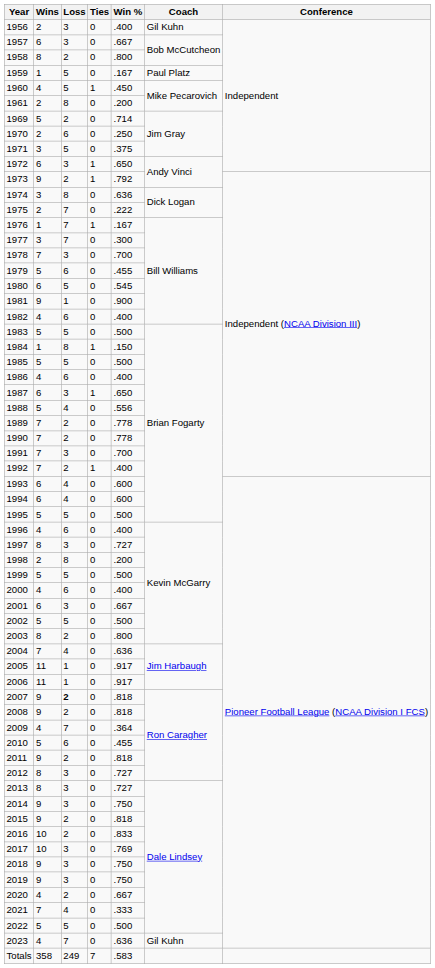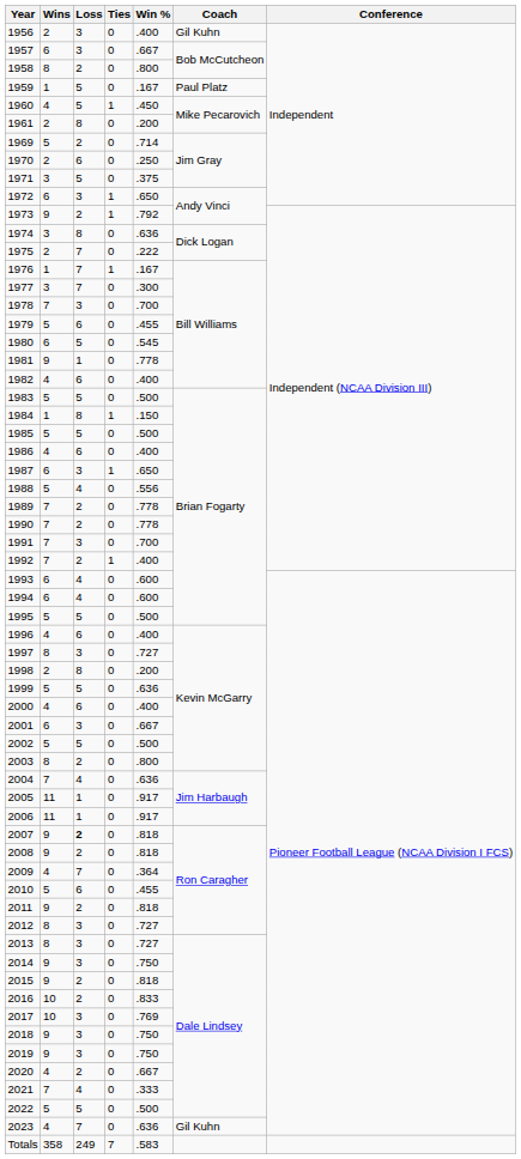 <table class="wikitable">
 <tr>
 <th>Year</th>
 <th>Wins</th>
 <th>Loss</th>
 <th>Ties</th>
 <th>Win %</th>
 <th>Coach</th>
 <th>Conference</th>
 </tr>
 <tr>
 <td>1956</td>
 <td>2</td>
 <td>3</td>
 <td>0</td>
 <td>.400</td>
 <td>Gil Kuhn</td>
 <td rowspan="10">Independent</td>
 </tr>
 <tr>
 <td>1957</td>
 <td>6</td>
 <td>3</td>
 <td>0</td>
 <td>.667</td>
 <td rowspan="2">Bob McCutcheon</td>
 </tr>
 <tr>
 <td>1958</td>
 <td>8</td>
 <td>2</td>
 <td>0</td>
 <td>.800</td>
 </tr>
 <tr>
 <td>1959</td>
 <td>1</td>
 <td>5</td>
 <td>0</td>
 <td>.167</td>
 <td>Paul Platz</td>
 </tr>
 <tr>
 <td>1960</td>
 <td>4</td>
 <td>5</td>
 <td>1</td>
 <td>.450</td>
 <td rowspan="2">Mike Pecarovich</td>
 </tr>
 <tr>
 <td>1961</td>
 <td>2</td>
 <td>8</td>
 <td>0</td>
 <td>.200</td>
 </tr>
 <tr>
 <td>1969</td>
 <td>5</td>
 <td>2</td>
 <td>0</td>
 <td>.714</td>
 <td rowspan="3">Jim Gray</td>
 </tr>
 <tr>
 <td>1970</td>
 <td>2</td>
 <td>6</td>
 <td>0</td>
 <td>.250</td>
 </tr>
 <tr>
 <td>1971</td>
 <td>3</td>
 <td>5</td>
 <td>0</td>
 <td>.375</td>
 </tr>
 <tr>
 <td>1972</td>
 <td>6</td>
 <td>3</td>
 <td>1</td>
 <td>.650</td>
 <td rowspan="2">Andy Vinci</td>
 </tr>
 <tr>
 <td>1973</td>
 <td>9</td>
 <td>2</td>
 <td>1</td>
 <td>.792</td>
 <td rowspan="20">Independent (<a href='#'>NCAA Division III</a>)</td>
 </tr>
 <tr>
 <td>1974</td>
 <td>3</td>
 <td>8</td>
 <td>0</td>
 <td>.636</td>
 <td rowspan="2">Dick Logan</td>
 </tr>
 <tr>
 <td>1975</td>
 <td>2</td>
 <td>7</td>
 <td>0</td>
 <td>.222</td>
 </tr>
 <tr>
 <td>1976</td>
 <td>1</td>
 <td>7</td>
 <td>1</td>
 <td>.167</td>
 <td rowspan="7">Bill Williams</td>
 </tr>
 <tr>
 <td>1977</td>
 <td>3</td>
 <td>7</td>
 <td>0</td>
 <td>.300</td>
 </tr>
 <tr>
 <td>1978</td>
 <td>7</td>
 <td>3</td>
 <td>0</td>
 <td>.700</td>
 </tr>
 <tr>
 <td>1979</td>
 <td>5</td>
 <td>6</td>
 <td>0</td>
 <td>.455</td>
 </tr>
 <tr>
 <td>1980</td>
 <td>6</td>
 <td>5</td>
 <td>0</td>
 <td>.545</td>
 </tr>
 <tr>
 <td>1981</td>
 <td>9</td>
 <td>1</td>
 <td>0</td>
-<td>.900</td>
+<td>.778</td>
 </tr>
 <tr>
 <td>1982</td>
 <td>4</td>
 <td>6</td>
 <td>0</td>
 <td>.400</td>
 </tr>
 <tr>
 <td>1983</td>
 <td>5</td>
 <td>5</td>
 <td>0</td>
 <td>.500</td>
 <td rowspan="13">Brian Fogarty</td>
 </tr>
 <tr>
 <td>1984</td>
 <td>1</td>
 <td>8</td>
 <td>1</td>
 <td>.150</td>
 </tr>
 <tr>
 <td>1985</td>
 <td>5</td>
 <td>5</td>
 <td>0</td>
 <td>.500</td>
 </tr>
 <tr>
 <td>1986</td>
 <td>4</td>
 <td>6</td>
 <td>0</td>
 <td>.400</td>
 </tr>
 <tr>
 <td>1987</td>
 <td>6</td>
 <td>3</td>
 <td>1</td>
 <td>.650</td>
 </tr>
 <tr>
 <td>1988</td>
 <td>5</td>
 <td>4</td>
 <td>0</td>
 <td>.556</td>
 </tr>
 <tr>
 <td>1989</td>
 <td>7</td>
 <td>2</td>
 <td>0</td>
 <td>.778</td>
 </tr>
 <tr>
 <td>1990</td>
 <td>7</td>
 <td>2</td>
 <td>0</td>
 <td>.778</td>
 </tr>
 <tr>
 <td>1991</td>
 <td>7</td>
 <td>3</td>
 <td>0</td>
 <td>.700</td>
 </tr>
 <tr>
 <td>1992</td>
 <td>7</td>
 <td>2</td>
 <td>1</td>
 <td>.400</td>
 </tr>
 <tr>
 <td>1993</td>
 <td>6</td>
 <td>4</td>
 <td>0</td>
 <td>.600</td>
 <td rowspan="31"><a href='#'>Pioneer Football League</a> (<a href='#'>NCAA Division I FCS</a>)</td>
 </tr>
 <tr>
 <td>1994</td>
 <td>6</td>
 <td>4</td>
 <td>0</td>
 <td>.600</td>
 </tr>
 <tr>
 <td>1995</td>
 <td>5</td>
 <td>5</td>
 <td>0</td>
 <td>.500</td>
 </tr>
 <tr>
 <td>1996</td>
 <td>4</td>
 <td>6</td>
 <td>0</td>
 <td>.400</td>
 <td rowspan="8">Kevin McGarry</td>
 </tr>
 <tr>
 <td>1997</td>
 <td>8</td>
 <td>3</td>
 <td>0</td>
 <td>.727</td>
 </tr>
 <tr>
 <td>1998</td>
 <td>2</td>
 <td>8</td>
 <td>0</td>
 <td>.200</td>
 </tr>
 <tr>
 <td>1999</td>
 <td>5</td>
 <td>5</td>
 <td>0</td>
-<td>.500</td>
+<td>.636</td>
 </tr>
 <tr>
 <td>2000</td>
 <td>4</td>
 <td>6</td>
 <td>0</td>
 <td>.400</td>
 </tr>
 <tr>
 <td>2001</td>
 <td>6</td>
 <td>3</td>
 <td>0</td>
 <td>.667</td>
 </tr>
 <tr>
 <td>2002</td>
 <td>5</td>
 <td>5</td>
 <td>0</td>
 <td>.500</td>
 </tr>
 <tr>
 <td>2003</td>
 <td>8</td>
 <td>2</td>
 <td>0</td>
 <td>.800</td>
 </tr>
 <tr>
 <td>2004</td>
 <td>7</td>
 <td>4</td>
 <td>0</td>
 <td>.636</td>
 <td rowspan="3"><a href='#'>Jim Harbaugh</a></td>
 </tr>
 <tr>
 <td>2005</td>
 <td>11</td>
 <td>1</td>
 <td>0</td>
 <td>.917</td>
 </tr>
 <tr>
 <td>2006</td>
 <td>11</td>
 <td>1</td>
 <td>0</td>
 <td>.917</td>
 </tr>
 <tr>
 <td>2007</td>
 <td>9</td>
 <td><strong>2</strong></td>
 <td>0</td>
 <td>.818</td>
 <td rowspan="6"><a href='#'>Ron Caragher</a></td>
 </tr>
 <tr>
 <td>2008</td>
 <td>9</td>
 <td>2</td>
 <td>0</td>
 <td>.818</td>
 </tr>
 <tr>
 <td>2009</td>
 <td>4</td>
 <td>7</td>
 <td>0</td>
 <td>.364</td>
 </tr>
 <tr>
 <td>2010</td>
 <td>5</td>
 <td>6</td>
 <td>0</td>
 <td>.455</td>
 </tr>
 <tr>
 <td>2011</td>
 <td>9</td>
 <td>2</td>
 <td>0</td>
 <td>.818</td>
 </tr>
 <tr>
 <td>2012</td>
 <td>8</td>
 <td>3</td>
 <td>0</td>
 <td>.727</td>
 </tr>
 <tr>
 <td>2013</td>
 <td>8</td>
 <td>3</td>
 <td>0</td>
 <td>.727</td>
 <td rowspan="10"><a href='#'>Dale Lindsey</a></td>
 </tr>
 <tr>
 <td>2014</td>
 <td>9</td>
 <td>3</td>
 <td>0</td>
 <td>.750</td>
 </tr>
 <tr>
 <td>2015</td>
 <td>9</td>
 <td>2</td>
 <td>0</td>
 <td>.818</td>
 </tr>
 <tr>
 <td>2016</td>
 <td>10</td>
 <td>2</td>
 <td>0</td>
 <td>.833</td>
 </tr>
 <tr>
 <td>2017</td>
 <td>10</td>
 <td>3</td>
 <td>0</td>
 <td>.769</td>
 </tr>
 <tr>
 <td>2018</td>
 <td>9</td>
 <td>3</td>
 <td>0</td>
 <td>.750</td>
 </tr>
 <tr>
 <td>2019</td>
 <td>9</td>
 <td>3</td>
 <td>0</td>
 <td>.750</td>
 </tr>
 <tr>
 <td>2020</td>
 <td>4</td>
 <td>2</td>
 <td>0</td>
 <td>.667</td>
 </tr>
 <tr>
 <td>2021</td>
 <td>7</td>
 <td>4</td>
 <td>0</td>
 <td>.333</td>
 </tr>
 <tr>
 <td>2022</td>
 <td>5</td>
 <td>5</td>
 <td>0</td>
 <td>.500</td>
 </tr>
 <tr>
 <td>2023</td>
 <td>4</td>
 <td>7</td>
 <td>0</td>
 <td>.636</td>
 <td>Gil Kuhn</td>
 </tr>
 <tr>
 <td>Totals</td>
 <td>358</td>
 <td>249</td>
 <td>7</td>
 <td>.583</td>
 <td></td>
 <td></td>
 </tr>
 </table>
